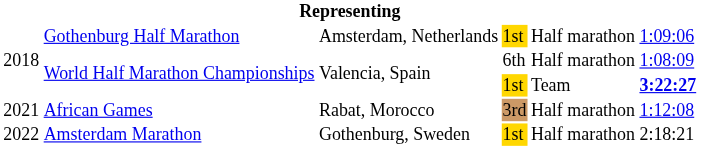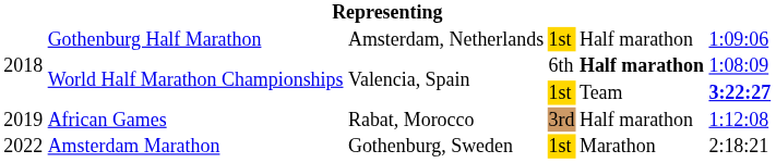 <table>
 <tr>
 <th colspan="6">Representing </th>
 </tr>
 <tr>
 <td rowspan=3>2018</td>
 <td><a href='#'>Gothenburg Half Marathon</a></td>
 <td>Amsterdam, Netherlands</td>
 <td bgcolor=gold>1st</td>
 <td>Half marathon</td>
 <td><a href='#'>1:09:06</a></td>
 </tr>
 <tr>
 <td rowspan=2><a href='#'>World Half Marathon Championships</a></td>
 <td rowspan=2>Valencia, Spain</td>
 <td>6th</td>
-<td>Half marathon</td>
+<td><strong>Half marathon</strong></td>
 <td><a href='#'>1:08:09</a></td>
 </tr>
 <tr>
 <td bgcolor=gold>1st</td>
 <td>Team</td>
 <td><strong><a href='#'>3:22:27</a></strong></td>
 </tr>
 <tr>
-<td>2021</td>
+<td>2019</td>
 <td><a href='#'>African Games</a></td>
 <td>Rabat, Morocco</td>
 <td bgcolor=cc9966>3rd</td>
 <td>Half marathon</td>
 <td><a href='#'>1:12:08</a></td>
 </tr>
 <tr>
 <td>2022</td>
 <td><a href='#'>Amsterdam Marathon</a></td>
 <td>Gothenburg, Sweden</td>
 <td bgcolor=gold>1st</td>
-<td>Half marathon</td>
+<td>Marathon</td>
 <td>2:18:21</td>
 </tr>
 </table>
